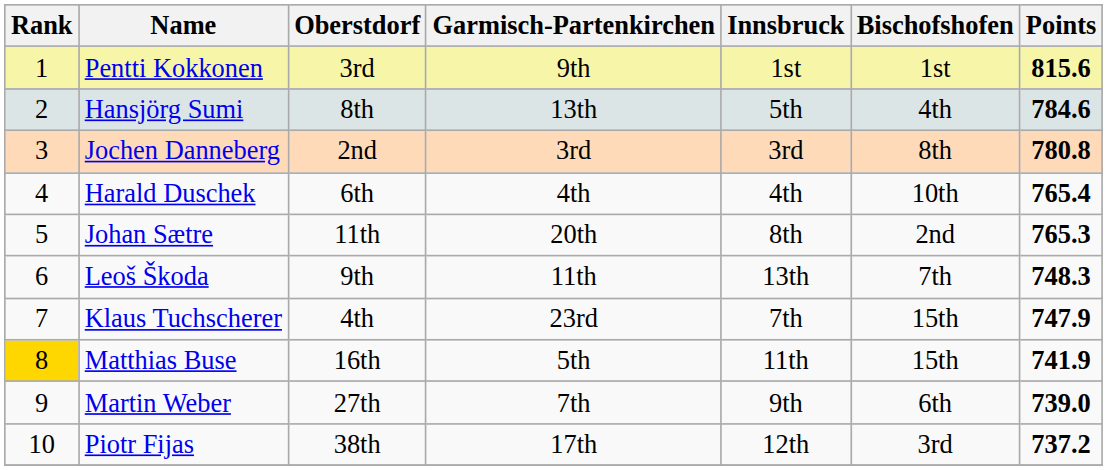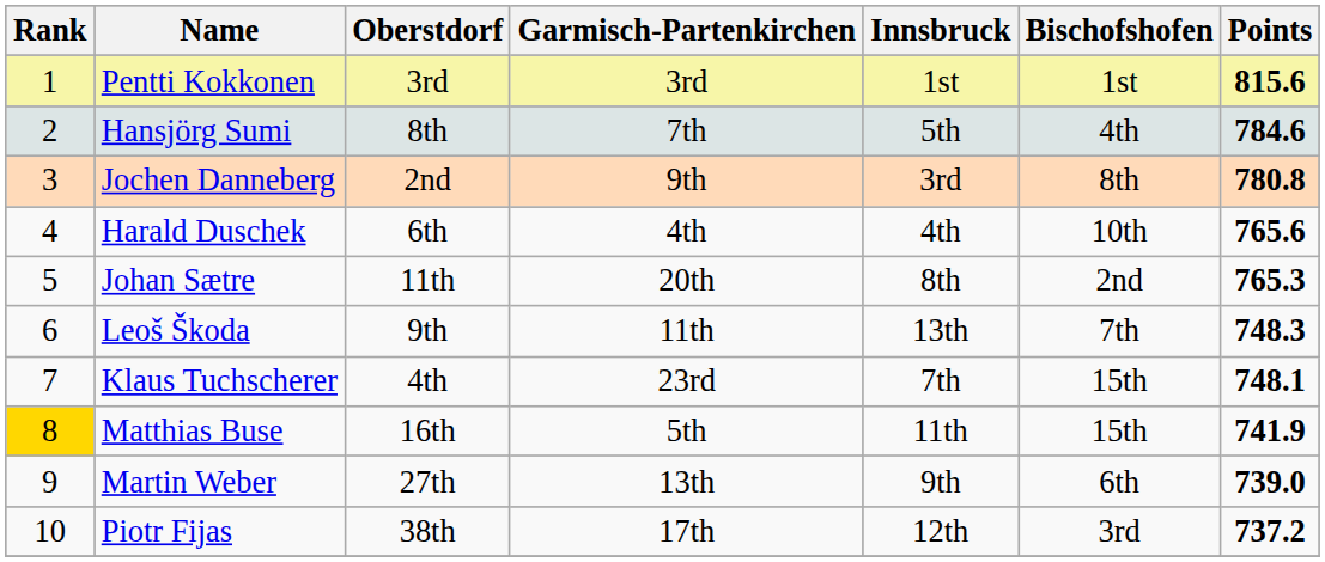 <table class="wikitable sortable">
 <tr>
 <th align=Center>Rank</th>
 <th>Name</th>
 <th>Oberstdorf</th>
 <th>Garmisch-Partenkirchen</th>
 <th>Innsbruck</th>
 <th>Bischofshofen</th>
 <th>Points</th>
 </tr>
 <tr style="background:#F7F6A8">
 <td align=center>1</td>
 <td> <a href='#'>Pentti Kokkonen</a></td>
 <td align=center>3rd</td>
-<td align=center>9th</td>
+<td align=center>3rd</td>
 <td align=center>1st</td>
 <td align=center>1st</td>
 <td align=center><strong>815.6</strong></td>
 </tr>
 <tr style="background: #DCE5E5;">
 <td align=center>2</td>
 <td> <a href='#'>Hansjörg Sumi</a></td>
 <td align=center>8th</td>
-<td align=center>13th</td>
+<td align=center>7th</td>
 <td align=center>5th</td>
 <td align=center>4th</td>
 <td align=center><strong>784.6</strong></td>
 </tr>
 <tr style="background: #FFDAB9;">
 <td align=center>3</td>
 <td> <a href='#'>Jochen Danneberg</a></td>
 <td align=center>2nd</td>
-<td align=center>3rd</td>
+<td align=center>9th</td>
 <td align=center>3rd</td>
 <td align=center>8th</td>
 <td align=center><strong>780.8</strong></td>
 </tr>
 <tr>
 <td align=center>4</td>
 <td> <a href='#'>Harald Duschek</a></td>
 <td align=center>6th</td>
 <td align=center>4th</td>
 <td align=center>4th</td>
 <td align=center>10th</td>
-<td align=center><strong>765.4</strong></td>
+<td align=center><strong>765.6</strong></td>
 </tr>
 <tr>
 <td align=center>5</td>
 <td> <a href='#'>Johan Sætre</a></td>
 <td align=center>11th</td>
 <td align=center>20th</td>
 <td align=center>8th</td>
 <td align=center>2nd</td>
 <td align=center><strong>765.3</strong></td>
 </tr>
 <tr>
 <td align=center>6</td>
 <td> <a href='#'>Leoš Škoda</a></td>
 <td align=center>9th</td>
 <td align=center>11th</td>
 <td align=center>13th</td>
 <td align=center>7th</td>
 <td align=center><strong>748.3</strong></td>
 </tr>
 <tr>
 <td align=center>7</td>
 <td> <a href='#'>Klaus Tuchscherer</a></td>
 <td align=center>4th</td>
 <td align=center>23rd</td>
 <td align=center>7th</td>
 <td align=center>15th</td>
-<td align=center><strong>747.9</strong></td>
+<td align=center><strong>748.1</strong></td>
 </tr>
 <tr>
 <td align=center style="background: gold;">8</td>
 <td> <a href='#'>Matthias Buse</a></td>
 <td align=center>16th</td>
 <td align=center>5th</td>
 <td align=center>11th</td>
 <td align=center>15th</td>
 <td align=center><strong>741.9</strong></td>
 </tr>
 <tr>
 <td align=center>9</td>
 <td> <a href='#'>Martin Weber</a></td>
 <td align=center>27th</td>
-<td align=center>7th</td>
+<td align=center>13th</td>
 <td align=center>9th</td>
 <td align=center>6th</td>
 <td align=center><strong>739.0</strong></td>
 </tr>
 <tr>
 <td align=center>10</td>
 <td> <a href='#'>Piotr Fijas</a></td>
 <td align=center>38th</td>
 <td align=center>17th</td>
 <td align=center>12th</td>
 <td align=center>3rd</td>
 <td align=center><strong>737.2</strong></td>
 </tr>
 <tr>
 </tr>
 </table>
